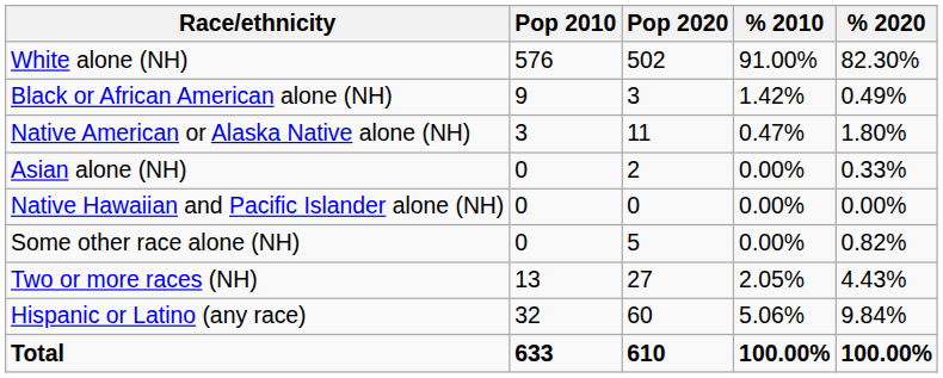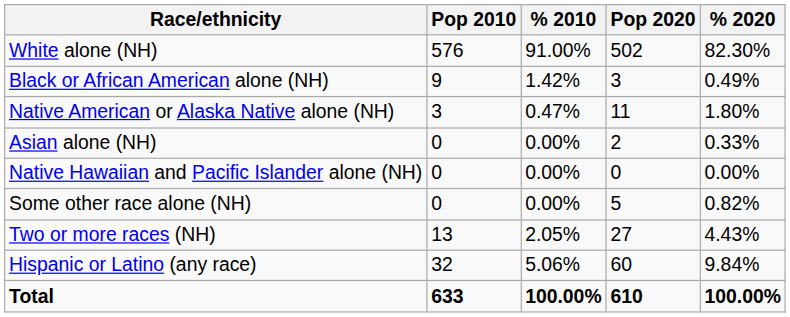 <table class="wikitable">
 <tr>
 <th>Race/ethnicity</th>
 <th>Pop 2010</th>
+<th>% 2010</th>
 <th>Pop 2020</th>
-<th>% 2010</th>
 <th>% 2020</th>
 </tr>
 <tr>
 <td><a href='#'>White</a> alone (NH)</td>
 <td>576</td>
+<td>91.00%</td>
 <td>502</td>
-<td>91.00%</td>
 <td>82.30%</td>
 </tr>
 <tr>
 <td><a href='#'>Black or African American</a> alone (NH)</td>
 <td>9</td>
+<td>1.42%</td>
 <td>3</td>
-<td>1.42%</td>
 <td>0.49%</td>
 </tr>
 <tr>
 <td><a href='#'>Native American</a> or <a href='#'>Alaska Native</a> alone (NH)</td>
 <td>3</td>
+<td>0.47%</td>
 <td>11</td>
-<td>0.47%</td>
 <td>1.80%</td>
 </tr>
 <tr>
 <td><a href='#'>Asian</a> alone (NH)</td>
 <td>0</td>
+<td>0.00%</td>
 <td>2</td>
-<td>0.00%</td>
 <td>0.33%</td>
 </tr>
 <tr>
 <td><a href='#'>Native Hawaiian</a> and <a href='#'>Pacific Islander</a> alone (NH)</td>
 <td>0</td>
+<td>0.00%</td>
 <td>0</td>
-<td>0.00%</td>
 <td>0.00%</td>
 </tr>
 <tr>
 <td>Some other race alone (NH)</td>
 <td>0</td>
+<td>0.00%</td>
 <td>5</td>
-<td>0.00%</td>
 <td>0.82%</td>
 </tr>
 <tr>
 <td><a href='#'>Two or more races</a> (NH)</td>
 <td>13</td>
+<td>2.05%</td>
 <td>27</td>
-<td>2.05%</td>
 <td>4.43%</td>
 </tr>
 <tr>
 <td><a href='#'>Hispanic or Latino</a> (any race)</td>
 <td>32</td>
+<td>5.06%</td>
 <td>60</td>
-<td>5.06%</td>
 <td>9.84%</td>
 </tr>
 <tr>
 <td><strong>Total</strong></td>
 <td><strong>633</strong></td>
+<td><strong>100.00%</strong></td>
 <td><strong>610</strong></td>
-<td><strong>100.00%</strong></td>
 <td><strong>100.00%</strong></td>
 </tr>
 </table>
